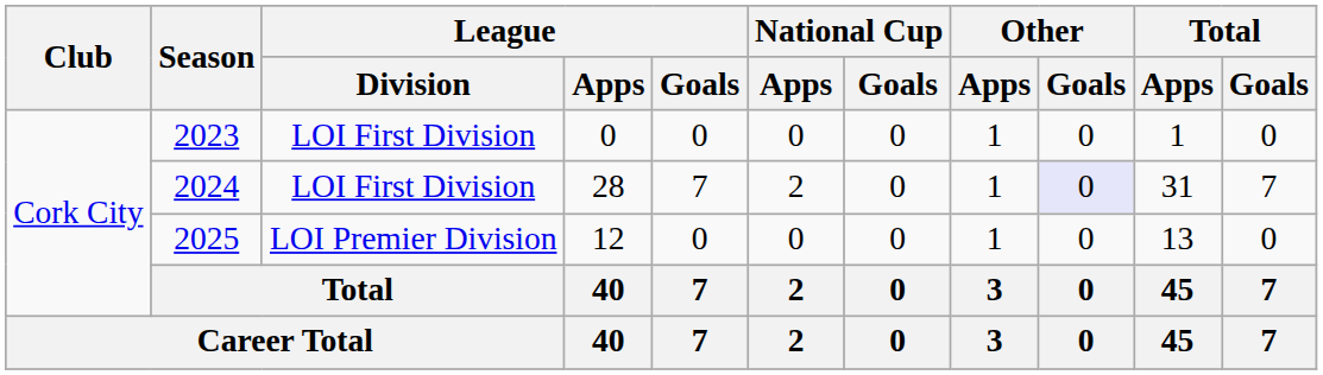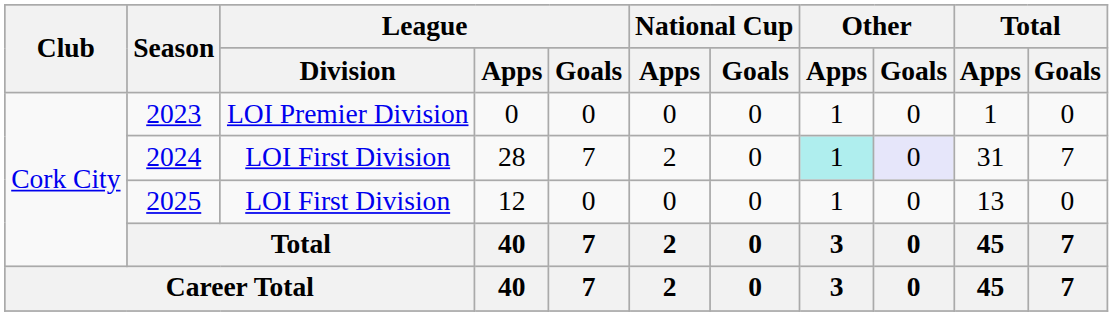 <table class=wikitable style="text-align: center">
 <tr>
 <th rowspan=2>Club</th>
 <th rowspan=2>Season</th>
 <th colspan=3>League</th>
 <th colspan=2>National Cup</th>
 <th colspan=2>Other</th>
 <th colspan=2>Total</th>
 </tr>
 <tr>
 <th>Division</th>
 <th>Apps</th>
 <th>Goals</th>
 <th>Apps</th>
 <th>Goals</th>
 <th>Apps</th>
 <th>Goals</th>
 <th>Apps</th>
 <th>Goals</th>
 </tr>
 <tr>
 <td rowspan="4"><a href='#'>Cork City</a></td>
 <td><a href='#'>2023</a></td>
-<td><a href='#'>LOI First Division</a></td>
+<td><a href='#'>LOI Premier Division</a></td>
 <td>0</td>
 <td>0</td>
 <td>0</td>
 <td>0</td>
 <td>1</td>
 <td>0</td>
 <td>1</td>
 <td>0</td>
 </tr>
 <tr>
 <td><a href='#'>2024</a></td>
 <td><a href='#'>LOI First Division</a></td>
 <td>28</td>
 <td>7</td>
 <td>2</td>
 <td>0</td>
-<td>1</td>
+<td style="background: paleturquoise;">1</td>
 <td style="background: lavender;">0</td>
 <td>31</td>
 <td>7</td>
 </tr>
 <tr>
 <td><a href='#'>2025</a></td>
-<td><a href='#'>LOI Premier Division</a></td>
+<td><a href='#'>LOI First Division</a></td>
 <td>12</td>
 <td>0</td>
 <td>0</td>
 <td>0</td>
 <td>1</td>
 <td>0</td>
 <td>13</td>
 <td>0</td>
 </tr>
 <tr>
 <th colspan="2">Total</th>
 <th>40</th>
 <th>7</th>
 <th>2</th>
 <th>0</th>
 <th>3</th>
 <th>0</th>
 <th>45</th>
 <th>7</th>
 </tr>
 <tr>
 <th colspan="3">Career Total</th>
 <th>40</th>
 <th>7</th>
 <th>2</th>
 <th>0</th>
 <th>3</th>
 <th>0</th>
 <th>45</th>
 <th>7</th>
 </tr>
 </table>
